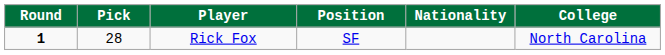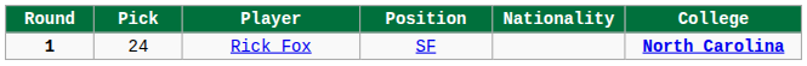 <table class="wikitable sortable sortable">
 <tr>
 <th style="background:#00703C; color:white" width="10%">Round</th>
 <th style="background:#00703C; color:white" width="10%">Pick</th>
 <th style="background:#00703C; color:white" width="20%">Player</th>
 <th style="background:#00703C; color:white" width="15%">Position</th>
 <th style="background:#00703C; color:white" width="15%">Nationality</th>
 <th style="background:#00703C; color:white" width="20%">College</th>
 </tr>
 <tr style="text-align: center">
 <td><strong>1</strong></td>
-<td>28</td>
+<td>24</td>
 <td><a href='#'>Rick Fox</a></td>
 <td><a href='#'>SF</a></td>
 <td></td>
-<td><a href='#'>North Carolina</a></td>
+<td><strong><a href='#'>North Carolina</a></strong></td>
 </tr>
 </table>
